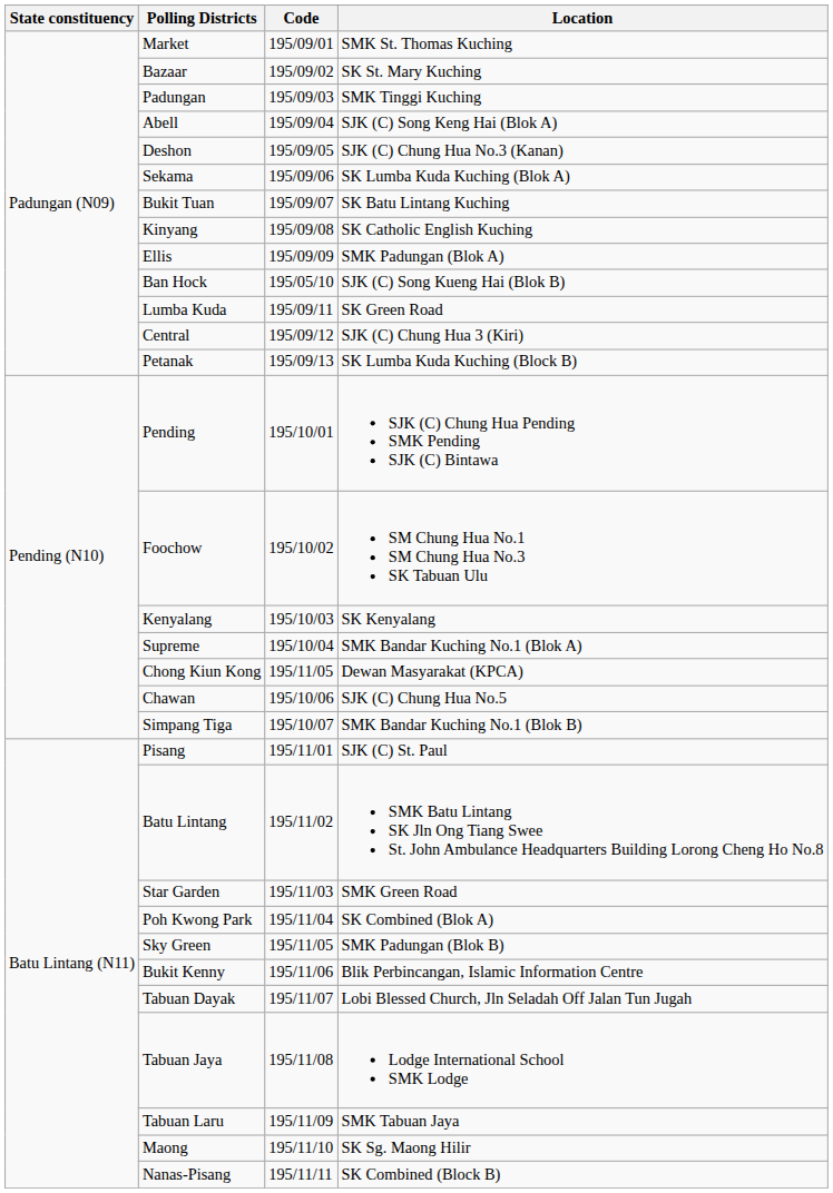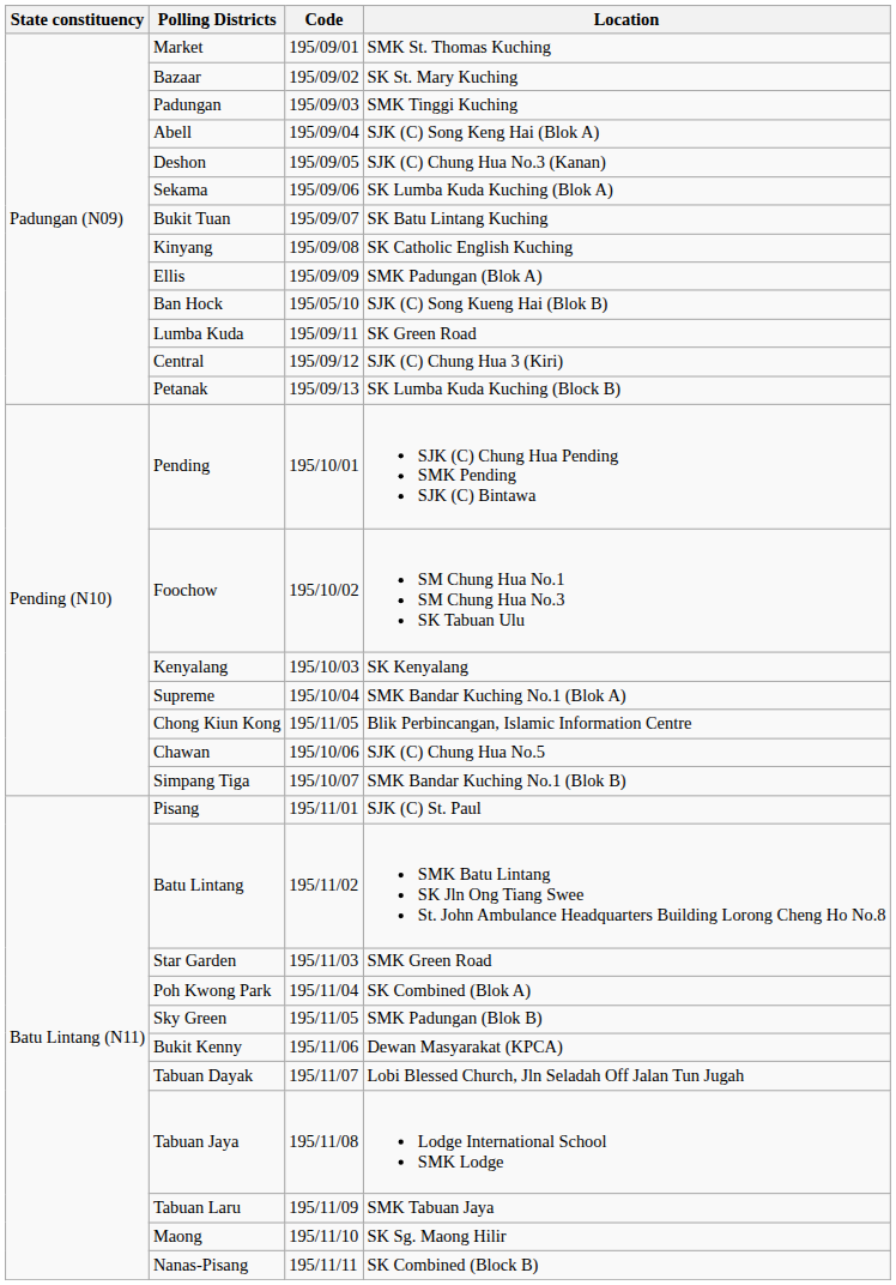 <table class="wikitable sortable mw-collapsible" style="white-space:nowrap;font-size:85%">
 <tr>
 <th>State constituency</th>
 <th>Polling Districts</th>
 <th>Code</th>
 <th>Location</th>
 </tr>
 <tr>
 <td rowspan="13">Padungan (N09)</td>
 <td>Market</td>
 <td>195/09/01</td>
 <td>SMK St. Thomas Kuching</td>
 </tr>
 <tr>
 <td>Bazaar</td>
 <td>195/09/02</td>
 <td>SK St. Mary Kuching</td>
 </tr>
 <tr>
 <td>Padungan</td>
 <td>195/09/03</td>
 <td>SMK Tinggi Kuching</td>
 </tr>
 <tr>
 <td>Abell</td>
 <td>195/09/04</td>
 <td>SJK (C) Song Keng Hai (Blok A)</td>
 </tr>
 <tr>
 <td>Deshon</td>
 <td>195/09/05</td>
 <td>SJK (C) Chung Hua No.3 (Kanan)</td>
 </tr>
 <tr>
 <td>Sekama</td>
 <td>195/09/06</td>
 <td>SK Lumba Kuda Kuching (Blok A)</td>
 </tr>
 <tr>
 <td>Bukit Tuan</td>
 <td>195/09/07</td>
 <td>SK Batu Lintang Kuching</td>
 </tr>
 <tr>
 <td>Kinyang</td>
 <td>195/09/08</td>
 <td>SK Catholic English Kuching</td>
 </tr>
 <tr>
 <td>Ellis</td>
 <td>195/09/09</td>
 <td>SMK Padungan (Blok A)</td>
 </tr>
 <tr>
 <td>Ban Hock</td>
 <td>195/05/10</td>
 <td>SJK (C) Song Kueng Hai (Blok B)</td>
 </tr>
 <tr>
 <td>Lumba Kuda</td>
 <td>195/09/11</td>
 <td>SK Green Road</td>
 </tr>
 <tr>
 <td>Central</td>
 <td>195/09/12</td>
 <td>SJK (C) Chung Hua 3 (Kiri)</td>
 </tr>
 <tr>
 <td>Petanak</td>
 <td>195/09/13</td>
 <td>SK Lumba Kuda Kuching (Block B)</td>
 </tr>
 <tr>
 <td rowspan="7">Pending (N10)</td>
 <td>Pending</td>
 <td>195/10/01</td>
 <td><br><ul><li>SJK (C) Chung Hua Pending</li><li>SMK Pending</li><li>SJK (C) Bintawa</li></ul></td>
 </tr>
 <tr>
 <td>Foochow</td>
 <td>195/10/02</td>
 <td><br><ul><li>SM Chung Hua No.1</li><li>SM Chung Hua No.3</li><li>SK Tabuan Ulu</li></ul></td>
 </tr>
 <tr>
 <td>Kenyalang</td>
 <td>195/10/03</td>
 <td>SK Kenyalang</td>
 </tr>
 <tr>
 <td>Supreme</td>
 <td>195/10/04</td>
 <td>SMK Bandar Kuching No.1 (Blok A)</td>
 </tr>
 <tr>
 <td>Chong Kiun Kong</td>
 <td>195/11/05</td>
-<td>Dewan Masyarakat (KPCA)</td>
+<td>Blik Perbincangan, Islamic Information Centre</td>
 </tr>
 <tr>
 <td>Chawan</td>
 <td>195/10/06</td>
 <td>SJK (C) Chung Hua No.5</td>
 </tr>
 <tr>
 <td>Simpang Tiga</td>
 <td>195/10/07</td>
 <td>SMK Bandar Kuching No.1 (Blok B)</td>
 </tr>
 <tr>
 <td rowspan="11">Batu Lintang (N11)</td>
 <td>Pisang</td>
 <td>195/11/01</td>
 <td>SJK (C) St. Paul</td>
 </tr>
 <tr>
 <td>Batu Lintang</td>
 <td>195/11/02</td>
 <td><br><ul><li>SMK Batu Lintang</li><li>SK Jln Ong Tiang Swee</li><li>St. John Ambulance Headquarters Building Lorong Cheng Ho No.8</li></ul></td>
 </tr>
 <tr>
 <td>Star Garden</td>
 <td>195/11/03</td>
 <td>SMK Green Road</td>
 </tr>
 <tr>
 <td>Poh Kwong Park</td>
 <td>195/11/04</td>
 <td>SK Combined (Blok A)</td>
 </tr>
 <tr>
 <td>Sky Green</td>
 <td>195/11/05</td>
 <td>SMK Padungan (Blok B)</td>
 </tr>
 <tr>
 <td>Bukit Kenny</td>
 <td>195/11/06</td>
-<td>Blik Perbincangan, Islamic Information Centre</td>
+<td>Dewan Masyarakat (KPCA)</td>
 </tr>
 <tr>
 <td>Tabuan Dayak</td>
 <td>195/11/07</td>
 <td>Lobi Blessed Church, Jln Seladah Off Jalan Tun Jugah</td>
 </tr>
 <tr>
 <td>Tabuan Jaya</td>
 <td>195/11/08</td>
 <td><br><ul><li>Lodge International School</li><li>SMK Lodge</li></ul></td>
 </tr>
 <tr>
 <td>Tabuan Laru</td>
 <td>195/11/09</td>
 <td>SMK Tabuan Jaya</td>
 </tr>
 <tr>
 <td>Maong</td>
 <td>195/11/10</td>
 <td>SK Sg. Maong Hilir</td>
 </tr>
 <tr>
 <td>Nanas-Pisang</td>
 <td>195/11/11</td>
 <td>SK Combined (Block B)</td>
 </tr>
 </table>
